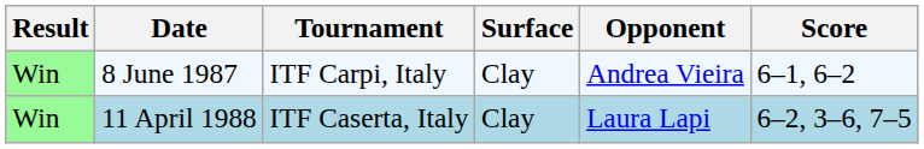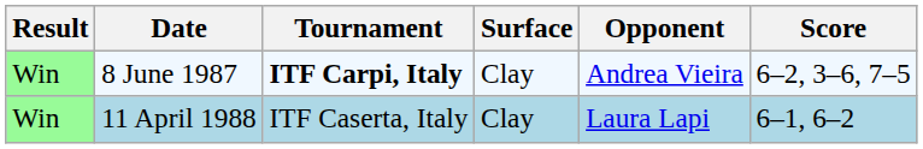 <table class="sortable wikitable" style="font-size:97%;">
 <tr>
 <th>Result</th>
 <th>Date</th>
 <th>Tournament</th>
 <th>Surface</th>
 <th>Opponent</th>
 <th class="unsortable">Score</th>
 </tr>
 <tr style="background:#f0f8ff;">
 <td style="background:#98fb98;">Win</td>
 <td>8 June 1987</td>
-<td>ITF Carpi, Italy</td>
+<td><strong>ITF Carpi, Italy</strong></td>
 <td>Clay</td>
 <td> <a href='#'>Andrea Vieira</a></td>
-<td>6–1, 6–2</td>
+<td>6–2, 3–6, 7–5</td>
 </tr>
 <tr style="background:lightblue;">
 <td style="background:#98fb98;">Win</td>
 <td>11 April 1988</td>
 <td>ITF Caserta, Italy</td>
 <td>Clay</td>
 <td> <a href='#'>Laura Lapi</a></td>
-<td>6–2, 3–6, 7–5</td>
+<td>6–1, 6–2</td>
 </tr>
 </table>
